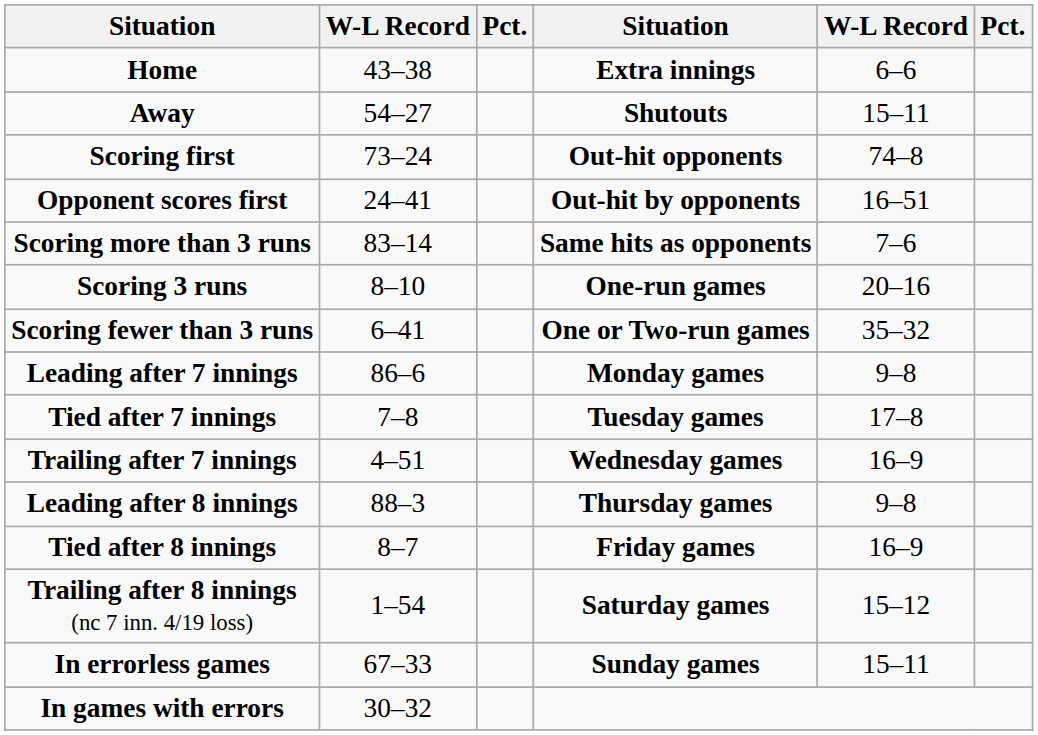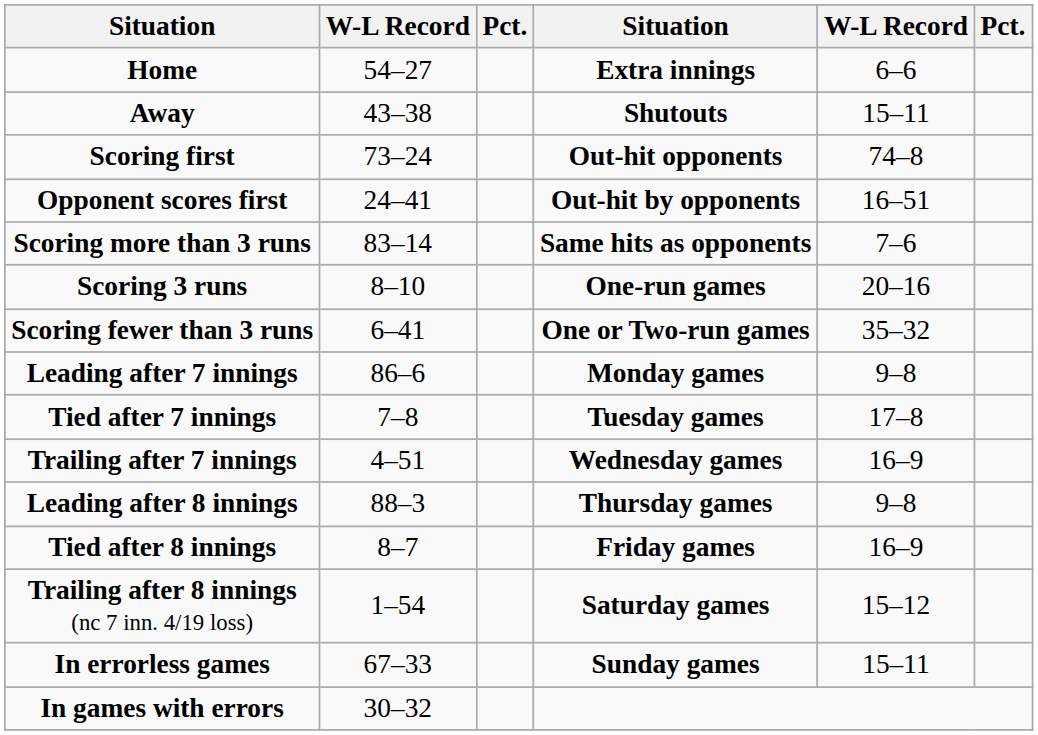 <table class="wikitable" style="text-align:center;">
 <tr>
 <th>Situation</th>
 <th>W-L Record</th>
 <th>Pct.</th>
 <th>Situation</th>
 <th>W-L Record</th>
 <th>Pct.</th>
 </tr>
 <tr>
 <td><strong>Home</strong></td>
-<td>43–38</td>
+<td>54–27</td>
 <td> </td>
 <td><strong>Extra innings</strong></td>
 <td>6–6</td>
 <td> </td>
 </tr>
 <tr>
 <td><strong>Away</strong></td>
-<td>54–27</td>
+<td>43–38</td>
 <td> </td>
 <td><strong>Shutouts</strong></td>
 <td>15–11</td>
 <td> </td>
 </tr>
 <tr>
 <td><strong>Scoring first</strong></td>
 <td>73–24</td>
 <td> </td>
 <td><strong>Out-hit opponents</strong></td>
 <td>74–8</td>
 <td> </td>
 </tr>
 <tr>
 <td><strong>Opponent scores first</strong></td>
 <td>24–41</td>
 <td> </td>
 <td><strong>Out-hit by opponents</strong></td>
 <td>16–51</td>
 <td> </td>
 </tr>
 <tr>
 <td><strong>Scoring more than 3 runs</strong></td>
 <td>83–14</td>
 <td> </td>
 <td><strong>Same hits as opponents</strong></td>
 <td>7–6</td>
 <td> </td>
 </tr>
 <tr>
 <td><strong>Scoring 3 runs</strong></td>
 <td>8–10</td>
 <td> </td>
 <td><strong>One-run games</strong></td>
 <td>20–16</td>
 <td> </td>
 </tr>
 <tr>
 <td><strong>Scoring fewer than 3 runs</strong></td>
 <td>6–41</td>
 <td> </td>
 <td><strong>One or Two-run games</strong></td>
 <td>35–32</td>
 <td> </td>
 </tr>
 <tr>
 <td><strong>Leading after 7 innings</strong></td>
 <td>86–6</td>
 <td> </td>
 <td><strong>Monday games</strong></td>
 <td>9–8</td>
 <td></td>
 </tr>
 <tr>
 <td><strong>Tied after 7 innings</strong></td>
 <td>7–8</td>
 <td> </td>
 <td><strong>Tuesday games</strong></td>
 <td>17–8</td>
 <td></td>
 </tr>
 <tr>
 <td><strong>Trailing after 7 innings</strong></td>
 <td>4–51</td>
 <td> </td>
 <td><strong>Wednesday games</strong></td>
 <td>16–9</td>
 <td></td>
 </tr>
 <tr>
 <td><strong>Leading after 8 innings</strong></td>
 <td>88–3</td>
 <td> </td>
 <td><strong>Thursday games</strong></td>
 <td>9–8</td>
 <td></td>
 </tr>
 <tr>
 <td><strong>Tied after 8 innings</strong></td>
 <td>8–7</td>
 <td> </td>
 <td><strong>Friday games</strong></td>
 <td>16–9</td>
 <td></td>
 </tr>
 <tr>
 <td><strong>Trailing after 8 innings</strong><br><small>(nc 7 inn. 4/19 loss)</small></td>
 <td>1–54</td>
 <td> </td>
 <td><strong>Saturday games</strong></td>
 <td>15–12</td>
 <td></td>
 </tr>
 <tr>
 <td><strong>In errorless games</strong></td>
 <td>67–33</td>
 <td> </td>
 <td><strong>Sunday games</strong></td>
 <td>15–11</td>
 <td></td>
 </tr>
 <tr>
 <td><strong>In games with errors</strong></td>
 <td>30–32</td>
 <td> </td>
 </tr>
 </table>
